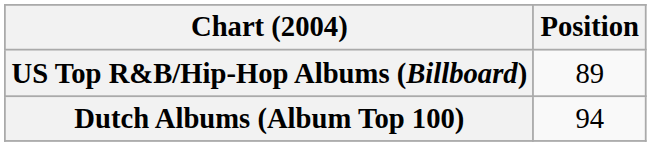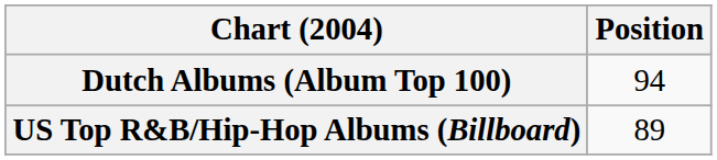 <table class="wikitable plainrowheaders" style="text-align:center">
 <tr>
 <th scope="col">Chart (2004)</th>
 <th scope="col">Position</th>
 </tr>
 <tr>
+<th scope="row">Dutch Albums (Album Top 100)</th>
+<td>94</td>
+</tr>
+<tr>
 <th scope="row">US Top R&B/Hip-Hop Albums (<em>Billboard</em>)</th>
 <td>89</td>
 </tr>
-<tr>
-<th scope="row">Dutch Albums (Album Top 100)</th>
-<td>94</td>
-</tr>
 </table>
